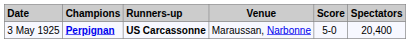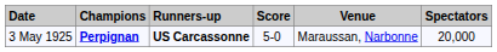 <table bgcolor="#f7f8ff" cellpadding="4" cellspacing="0" border="1" style="font-size: 95%; border: gray solid 1px; border-collapse: collapse;">
 <tr bgcolor="#CCCCCC">
 <td><strong>Date</strong></td>
 <td><strong>Champions</strong></td>
 <td><strong>Runners-up</strong></td>
+<td align=center><strong>Score</strong></td>
 <td align=center><strong>Venue</strong></td>
-<td align=center><strong>Score</strong></td>
 <td align=center><strong>Spectators</strong></td>
 </tr>
 <tr>
 <td align=center>3 May 1925</td>
 <td><strong><a href='#'>Perpignan</a></strong></td>
 <td><strong>US Carcassonne</strong></td>
+<td align=center>5-0 </td>
 <td align=center>Maraussan, <a href='#'>Narbonne</a></td>
-<td align=center>5-0 </td>
-<td align=center>20,400</td>
+<td align=center>20,000</td>
 </tr>
 </table>
